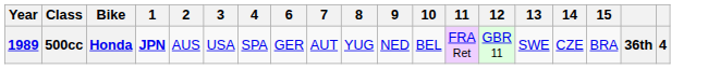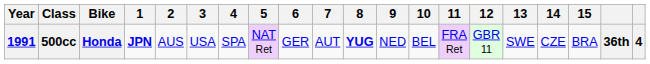 <table class="wikitable" style="text-align:center">
 <tr>
 <th>Year</th>
 <th>Class</th>
 <th>Bike</th>
 <th>1</th>
 <th>2</th>
 <th>3</th>
 <th>4</th>
+<th>5</th>
 <th>6</th>
 <th>7</th>
 <th>8</th>
 <th>9</th>
 <th>10</th>
 <th>11</th>
 <th>12</th>
 <th>13</th>
 <th>14</th>
 <th>15</th>
 <th></th>
 <th></th>
 </tr>
 <tr>
-<th><a href='#'>1989</a></th>
+<th><a href='#'>1991</a></th>
 <th>500cc</th>
 <th><a href='#'>Honda</a></th>
 <td><strong><a href='#'>JPN</a></strong></td>
 <td><a href='#'>AUS</a></td>
 <td><a href='#'>USA</a></td>
 <td><a href='#'>SPA</a></td>
+<td style="background:#EFCFFF;"><a href='#'>NAT</a><br><small>Ret</small></td>
 <td><a href='#'>GER</a></td>
 <td><a href='#'>AUT</a></td>
-<td><a href='#'>YUG</a></td>
+<td><strong><a href='#'>YUG</a></strong></td>
 <td><a href='#'>NED</a></td>
 <td><a href='#'>BEL</a></td>
 <td style="background:#EFCFFF;"><a href='#'>FRA</a><br><small>Ret</small></td>
 <td style="background:#DFFFDF;"><a href='#'>GBR</a><br><small>11</small></td>
 <td><a href='#'>SWE</a></td>
 <td><a href='#'>CZE</a></td>
 <td><a href='#'>BRA</a></td>
 <th>36th</th>
 <th>4</th>
 </tr>
 </table>
